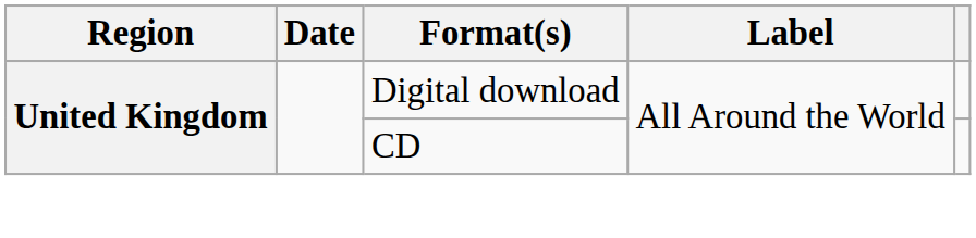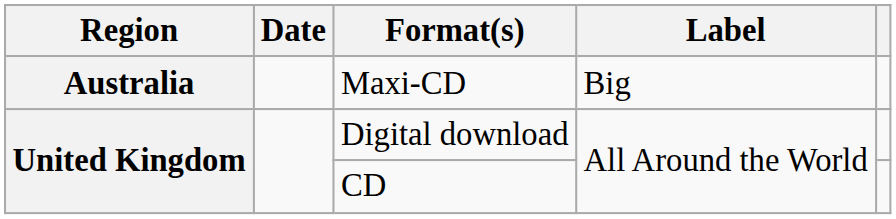 <table class="wikitable plainrowheaders">
 <tr>
 <th>Region</th>
 <th>Date</th>
 <th>Format(s)</th>
 <th>Label</th>
 <th></th>
+</tr>
+<tr>
+<th scope="row">Australia</th>
+<td></td>
+<td>Maxi-CD</td>
+<td>Big</td>
+<td></td>
 </tr>
 <tr>
 <th scope="row" rowspan="2">United Kingdom</th>
 <td rowspan="2"></td>
 <td>Digital download</td>
 <td rowspan="2">All Around the World</td>
 <td></td>
 </tr>
 <tr>
 <td>CD</td>
 <td></td>
 </tr>
 </table>
